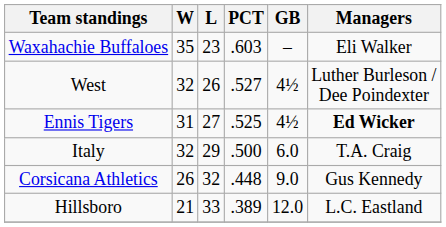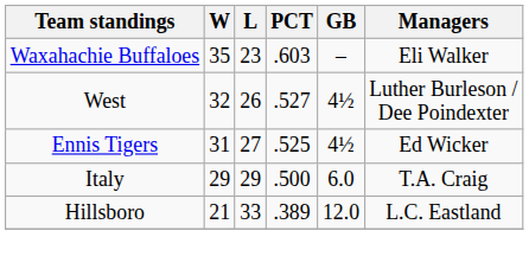 <table class="wikitable">
 <tr>
 <th>Team standings</th>
 <th>W</th>
 <th>L</th>
 <th>PCT</th>
 <th>GB</th>
 <th>Managers</th>
 </tr>
 <tr align=center>
 <td><a href='#'>Waxahachie Buffaloes</a></td>
 <td>35</td>
 <td>23</td>
 <td>.603</td>
 <td>–</td>
 <td>Eli Walker</td>
 </tr>
 <tr align=center>
 <td>West</td>
 <td>32</td>
 <td>26</td>
 <td>.527</td>
 <td>4½</td>
 <td>Luther Burleson /<br> Dee Poindexter</td>
 </tr>
 <tr align=center>
 <td><a href='#'>Ennis Tigers</a></td>
 <td>31</td>
 <td>27</td>
 <td>.525</td>
 <td>4½</td>
-<td><strong>Ed Wicker</strong></td>
+<td>Ed Wicker</td>
 </tr>
 <tr align=center>
 <td>Italy</td>
-<td>32</td>
+<td>29</td>
 <td>29</td>
 <td>.500</td>
 <td>6.0</td>
 <td>T.A. Craig</td>
-</tr>
-<tr align=center>
-<td><a href='#'>Corsicana Athletics</a></td>
-<td>26</td>
-<td>32</td>
-<td>.448</td>
-<td>9.0</td>
-<td>Gus Kennedy</td>
 </tr>
 <tr align=center>
 <td>Hillsboro</td>
 <td>21</td>
 <td>33</td>
 <td>.389</td>
 <td>12.0</td>
 <td>L.C. Eastland</td>
 </tr>
 <tr align=center>
 </tr>
 </table>
